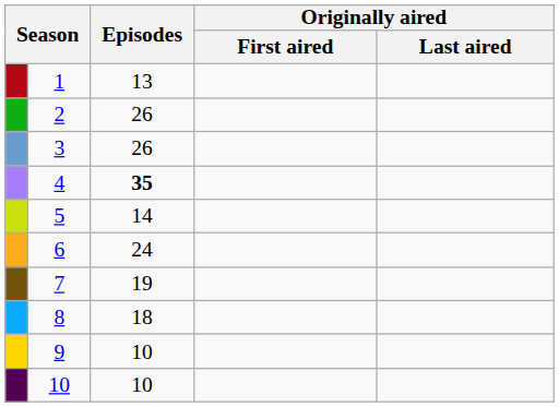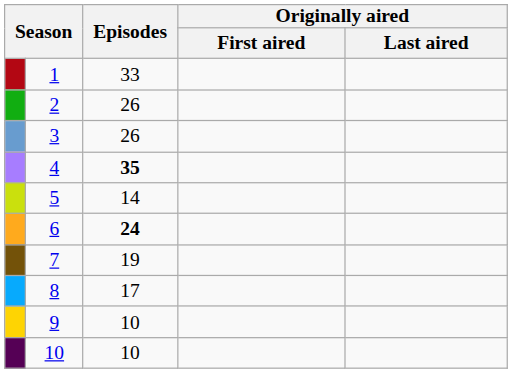 <table class="wikitable plainrowheaders" style="text-align:center; width=90%;">
 <tr>
 <th scope="col" style="padding:0 8px;" colspan="2" rowspan="2">Season</th>
 <th scope="col" style="padding:0 8px;" rowspan="2">Episodes</th>
 <th scope="col" style="padding:0 80px;" colspan="2">Originally aired</th>
 </tr>
 <tr>
 <th scope="col">First aired</th>
 <th scope="col">Last aired</th>
 </tr>
 <tr>
 <td scope="row" style="background:#B30713; color:#100;" width=10px></td>
 <td><a href='#'>1</a></td>
-<td>13</td>
+<td>33</td>
 <td></td>
 <td></td>
 </tr>
 <tr>
 <td scope="row" style="background:#11AE11; color:#100;" width=10px></td>
 <td><a href='#'>2</a></td>
 <td>26</td>
 <td></td>
 <td></td>
 </tr>
 <tr>
 <td scope="row" style="background:#689CCF; color:#100;" width=10px></td>
 <td><a href='#'>3</a></td>
 <td>26</td>
 <td></td>
 <td></td>
 </tr>
 <tr>
 <td scope="row" style="background:#A77DFF; color:#100;" width=10px></td>
 <td><a href='#'>4</a></td>
 <td><strong>35</strong></td>
 <td></td>
 <td></td>
 </tr>
 <tr>
 <td scope="row" style="background:#CAE00D; color:#100;" width=10px></td>
 <td><a href='#'>5</a></td>
 <td>14</td>
 <td></td>
 <td></td>
 </tr>
 <tr>
 <td scope="row" style="background:#FFAA1D; color:#100;" width=10px></td>
 <td><a href='#'>6</a></td>
-<td>24</td>
+<td><strong>24</strong></td>
 <td></td>
 <td></td>
 </tr>
 <tr>
 <td scope="row" style="background:#735209; color:#100;" width=10px></td>
 <td><a href='#'>7</a></td>
 <td>19</td>
 <td></td>
 <td></td>
 </tr>
 <tr>
 <td scope="row" style="background:#07aafd; color:#100;" width=10px></td>
 <td><a href='#'>8</a></td>
-<td>18</td>
+<td>17</td>
 <td></td>
 <td></td>
 </tr>
 <tr>
 <td scope="row" style="background:#FED403; color:#100;" width=10px></td>
 <td><a href='#'>9</a></td>
 <td>10</td>
 <td></td>
 <td></td>
 </tr>
 <tr>
 <td scope="row" style="background:#550055; color:#100;" width=10px></td>
 <td><a href='#'>10</a></td>
 <td>10</td>
 <td></td>
 <td></td>
 </tr>
 </table>
